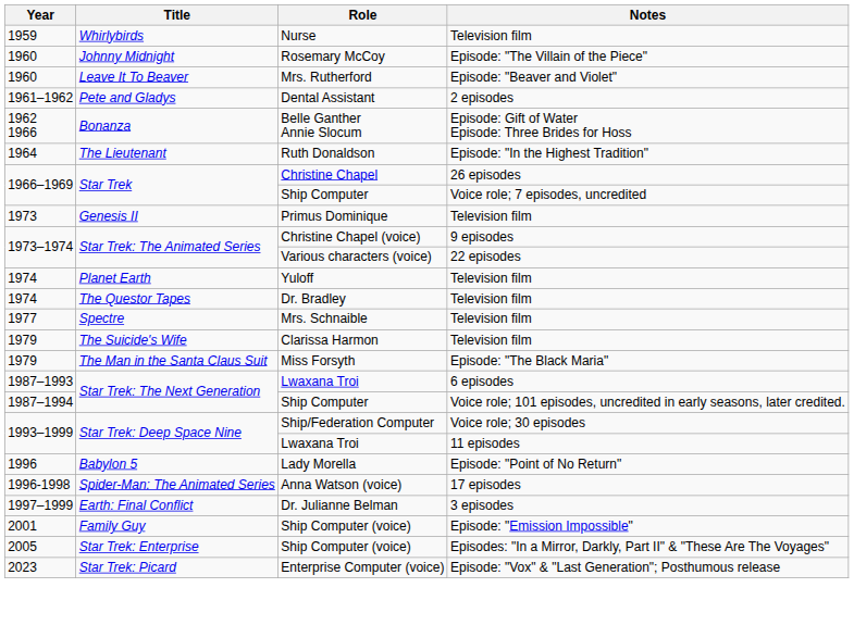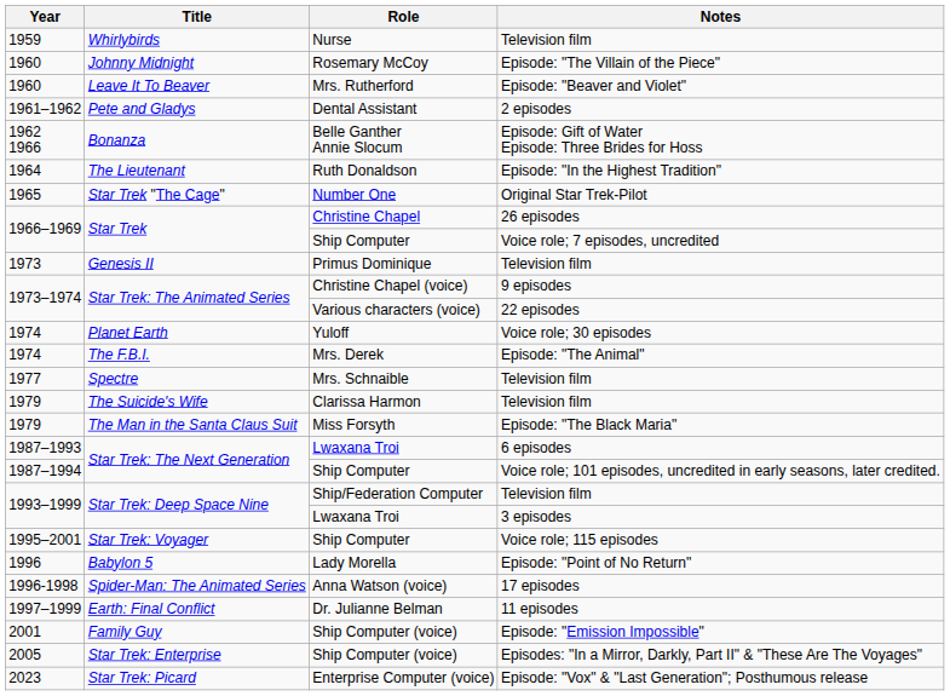 <table class="wikitable sortable">
 <tr>
 <th>Year</th>
 <th>Title</th>
 <th>Role</th>
 <th class="unsortable">Notes</th>
 </tr>
 <tr>
 <td>1959</td>
 <td><em><a href='#'>Whirlybirds</a></em></td>
 <td>Nurse</td>
 <td>Television film</td>
 </tr>
 <tr>
 <td>1960</td>
 <td><em><a href='#'>Johnny Midnight</a></em></td>
 <td>Rosemary McCoy</td>
 <td>Episode: "The Villain of the Piece"</td>
 </tr>
 <tr>
 <td>1960</td>
 <td><em><a href='#'>Leave It To Beaver</a></em></td>
 <td>Mrs. Rutherford</td>
 <td>Episode: "Beaver and Violet"</td>
 </tr>
 <tr>
 <td>1961–1962</td>
 <td><em><a href='#'>Pete and Gladys</a></em></td>
 <td>Dental Assistant</td>
 <td>2 episodes</td>
 </tr>
 <tr>
 <td>1962<br>1966</td>
 <td><em><a href='#'>Bonanza</a></em></td>
 <td>Belle Ganther<br>Annie Slocum</td>
 <td>Episode: Gift of Water<br>Episode: Three Brides for Hoss</td>
 </tr>
 <tr>
 <td>1964</td>
 <td><em><a href='#'>The Lieutenant</a></em></td>
 <td>Ruth Donaldson</td>
 <td>Episode: "In the Highest Tradition"</td>
 </tr>
 <tr>
+<td>1965</td>
+<td><em><a href='#'>Star Trek</a></em> "<a href='#'>The Cage</a>"</td>
+<td><a href='#'>Number One</a></td>
+<td>Original Star Trek-Pilot</td>
+</tr>
+<tr>
 <td rowspan="2">1966–1969</td>
 <td rowspan="2"><em><a href='#'>Star Trek</a></em></td>
 <td><a href='#'>Christine Chapel</a></td>
 <td>26 episodes</td>
 </tr>
 <tr>
 <td>Ship Computer</td>
 <td>Voice role; 7 episodes, uncredited</td>
 </tr>
 <tr>
 <td>1973</td>
 <td><em><a href='#'>Genesis II</a></em></td>
 <td>Primus Dominique</td>
 <td>Television film</td>
 </tr>
 <tr>
 <td rowspan="2">1973–1974</td>
 <td rowspan="2"><em><a href='#'>Star Trek: The Animated Series</a></em></td>
 <td>Christine Chapel (voice)</td>
 <td>9 episodes</td>
 </tr>
 <tr>
 <td>Various characters (voice)</td>
 <td>22 episodes</td>
 </tr>
 <tr>
 <td>1974</td>
 <td><em><a href='#'>Planet Earth</a></em></td>
 <td>Yuloff</td>
-<td>Television film</td>
+<td>Voice role; 30 episodes</td>
 </tr>
 <tr>
 <td>1974</td>
-<td><em><a href='#'>The Questor Tapes</a></em></td>
-<td>Dr. Bradley</td>
-<td>Television film</td>
+<td><em><a href='#'>The F.B.I.</a></em></td>
+<td>Mrs. Derek</td>
+<td>Episode: "The Animal"</td>
 </tr>
 <tr>
 <td>1977</td>
 <td><em><a href='#'>Spectre</a></em></td>
 <td>Mrs. Schnaible</td>
 <td>Television film</td>
 </tr>
 <tr>
 <td>1979</td>
 <td><em><a href='#'>The Suicide's Wife</a></em></td>
 <td>Clarissa Harmon</td>
 <td>Television film</td>
 </tr>
 <tr>
 <td>1979</td>
 <td><em><a href='#'>The Man in the Santa Claus Suit</a></em></td>
 <td>Miss Forsyth</td>
 <td>Episode: "The Black Maria"</td>
 </tr>
 <tr>
 <td>1987–1993</td>
 <td rowspan="2"><em><a href='#'>Star Trek: The Next Generation</a></em></td>
 <td><a href='#'>Lwaxana Troi</a></td>
 <td>6 episodes</td>
 </tr>
 <tr>
 <td>1987–1994</td>
 <td>Ship Computer</td>
 <td>Voice role; 101 episodes, uncredited in early seasons, later credited.</td>
 </tr>
 <tr>
 <td rowspan="2">1993–1999</td>
 <td rowspan="2"><em><a href='#'>Star Trek: Deep Space Nine</a></em></td>
 <td>Ship/Federation Computer</td>
-<td>Voice role; 30 episodes</td>
+<td>Television film</td>
 </tr>
 <tr>
 <td>Lwaxana Troi</td>
-<td>11 episodes</td>
+<td>3 episodes</td>
+</tr>
+<tr>
+<td>1995–2001</td>
+<td><em><a href='#'>Star Trek: Voyager</a></em></td>
+<td>Ship Computer</td>
+<td>Voice role; 115 episodes</td>
 </tr>
 <tr>
 <td>1996</td>
 <td><em><a href='#'>Babylon 5</a></em></td>
 <td>Lady Morella</td>
 <td>Episode: "Point of No Return"</td>
 </tr>
 <tr>
 <td>1996-1998</td>
 <td><em><a href='#'>Spider-Man: The Animated Series</a></em></td>
 <td>Anna Watson (voice)</td>
 <td>17 episodes</td>
 </tr>
 <tr>
 <td>1997–1999</td>
 <td><em><a href='#'>Earth: Final Conflict</a></em></td>
 <td>Dr. Julianne Belman</td>
-<td>3 episodes</td>
+<td>11 episodes</td>
 </tr>
 <tr>
 <td>2001</td>
 <td><em><a href='#'>Family Guy</a></em></td>
 <td>Ship Computer (voice)</td>
 <td>Episode: "<a href='#'>Emission Impossible</a>"</td>
 </tr>
 <tr>
 <td>2005</td>
 <td><em><a href='#'>Star Trek: Enterprise</a></em></td>
 <td>Ship Computer (voice)</td>
 <td>Episodes: "In a Mirror, Darkly, Part II" & "These Are The Voyages"</td>
 </tr>
 <tr>
 <td>2023</td>
 <td><em><a href='#'>Star Trek: Picard</a></em></td>
 <td>Enterprise Computer (voice)</td>
 <td>Episode: "Vox" & "Last Generation"; Posthumous release</td>
 </tr>
 </table>
